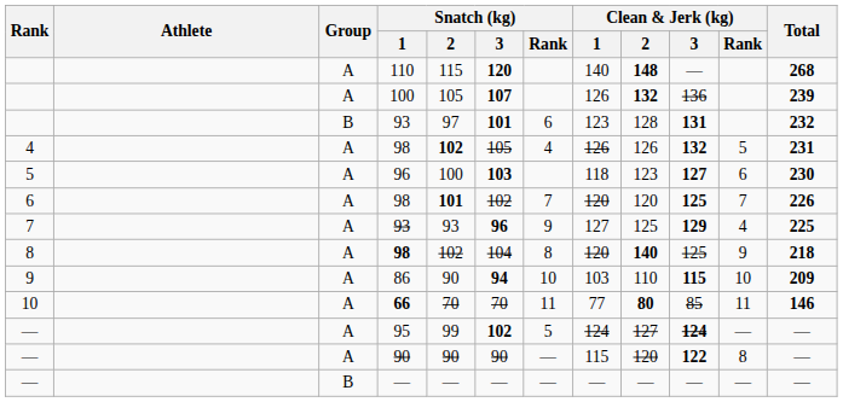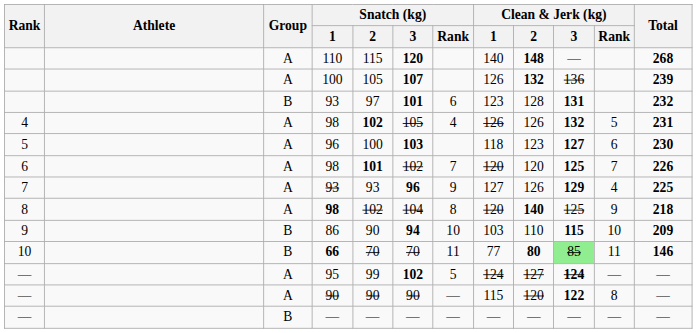 <table class = "wikitable" style="text-align:center;">
 <tr>
 <th rowspan=2 width=40>Rank</th>
 <th rowspan=2 width=250>Athlete</th>
 <th rowspan=2 width=50>Group</th>
 <th colspan=4>Snatch (kg)</th>
 <th colspan=4>Clean & Jerk (kg)</th>
 <th rowspan=2 width=60>Total</th>
 </tr>
 <tr>
 <th width=40>1</th>
 <th width=40>2</th>
 <th width=40>3</th>
 <th width=40>Rank</th>
 <th width=40>1</th>
 <th width=40>2</th>
 <th width=40>3</th>
 <th width=40>Rank</th>
 </tr>
 <tr>
 <td></td>
 <td align=left></td>
 <td>A</td>
 <td>110</td>
 <td>115</td>
 <td><strong>120</strong></td>
 <td></td>
 <td>140</td>
 <td><strong>148</strong></td>
 <td>—</td>
 <td></td>
 <td><strong>268</strong></td>
 </tr>
 <tr>
 <td></td>
 <td align=left></td>
 <td>A</td>
 <td>100</td>
 <td>105</td>
 <td><strong>107</strong></td>
 <td></td>
 <td>126</td>
 <td><strong>132</strong></td>
 <td><s>136</s></td>
 <td></td>
 <td><strong>239</strong></td>
 </tr>
 <tr>
 <td></td>
 <td align=left></td>
 <td>B</td>
 <td>93</td>
 <td>97</td>
 <td><strong>101</strong></td>
 <td>6</td>
 <td>123</td>
 <td>128</td>
 <td><strong>131</strong></td>
 <td></td>
 <td><strong>232</strong></td>
 </tr>
 <tr>
 <td>4</td>
 <td align=left></td>
 <td>A</td>
 <td>98</td>
 <td><strong>102</strong></td>
 <td><s>105</s></td>
 <td>4</td>
 <td><s>126</s></td>
 <td>126</td>
 <td><strong>132</strong></td>
 <td>5</td>
 <td><strong>231</strong></td>
 </tr>
 <tr>
 <td>5</td>
 <td align=left></td>
 <td>A</td>
 <td>96</td>
 <td>100</td>
 <td><strong>103</strong></td>
 <td></td>
 <td>118</td>
 <td>123</td>
 <td><strong>127</strong></td>
 <td>6</td>
 <td><strong>230</strong></td>
 </tr>
 <tr>
 <td>6</td>
 <td align=left></td>
 <td>A</td>
 <td>98</td>
 <td><strong>101</strong></td>
 <td><s>102</s></td>
 <td>7</td>
 <td><s>120</s></td>
 <td>120</td>
 <td><strong>125</strong></td>
 <td>7</td>
 <td><strong>226</strong></td>
 </tr>
 <tr>
 <td>7</td>
 <td align=left></td>
 <td>A</td>
 <td><s>93</s></td>
 <td>93</td>
 <td><strong>96</strong></td>
 <td>9</td>
 <td>127</td>
-<td>125</td>
+<td>126</td>
 <td><strong>129</strong></td>
 <td>4</td>
 <td><strong>225</strong></td>
 </tr>
 <tr>
 <td>8</td>
 <td align=left></td>
 <td>A</td>
 <td><strong>98</strong></td>
 <td><s>102</s></td>
 <td><s>104</s></td>
 <td>8</td>
 <td><s>120</s></td>
 <td><strong>140</strong></td>
 <td><s>125</s></td>
 <td>9</td>
 <td><strong>218</strong></td>
 </tr>
 <tr>
 <td>9</td>
 <td align=left></td>
-<td>A</td>
+<td>B</td>
 <td>86</td>
 <td>90</td>
 <td><strong>94</strong></td>
 <td>10</td>
 <td>103</td>
 <td>110</td>
 <td><strong>115</strong></td>
 <td>10</td>
 <td><strong>209</strong></td>
 </tr>
 <tr>
 <td>10</td>
 <td align=left></td>
-<td>A</td>
+<td>B</td>
 <td><strong>66</strong></td>
 <td><s>70</s></td>
 <td><s>70</s></td>
 <td>11</td>
 <td>77</td>
 <td><strong>80</strong></td>
-<td><s>85</s></td>
+<td style="background: lightgreen;"><s>85</s></td>
 <td>11</td>
 <td><strong>146</strong></td>
 </tr>
 <tr>
 <td>—</td>
 <td align=left></td>
 <td>A</td>
 <td>95</td>
 <td>99</td>
 <td><strong>102</strong></td>
 <td>5</td>
 <td><s>124</s></td>
 <td><s>127</s></td>
 <td><strong><s>124</s></strong></td>
 <td>—</td>
 <td>—</td>
 </tr>
 <tr>
 <td>—</td>
 <td align=left></td>
 <td>A</td>
 <td><s>90</s></td>
 <td><s>90</s></td>
 <td><s>90</s></td>
 <td>—</td>
 <td>115</td>
 <td><s>120</s></td>
 <td><strong>122</strong></td>
 <td>8</td>
 <td>—</td>
 </tr>
 <tr>
 <td>—</td>
 <td align=left></td>
 <td>B</td>
 <td>—</td>
 <td>—</td>
 <td>—</td>
 <td>—</td>
 <td>—</td>
 <td>—</td>
 <td>—</td>
 <td>—</td>
 <td>—</td>
 </tr>
 </table>
